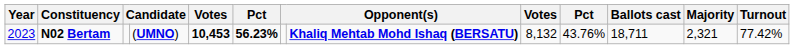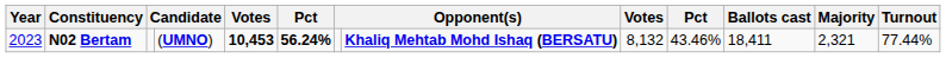 <table class="wikitable" style="margin:0.5em ; font-size:95%">
 <tr>
 <th>Year</th>
 <th>Constituency</th>
 <th colspan="2">Candidate</th>
 <th>Votes</th>
 <th>Pct</th>
 <th colspan="2">Opponent(s)</th>
 <th>Votes</th>
 <th>Pct</th>
 <th>Ballots cast</th>
 <th>Majority</th>
 <th>Turnout</th>
 </tr>
 <tr>
 <td rowspan="2"><a href='#'>2023</a></td>
 <td rowspan="2"><strong>N02 <a href='#'>Bertam</a></strong></td>
 <td rowspan="2" ></td>
 <td rowspan="2"> (<a href='#'><strong>UMNO</strong></a>)</td>
 <td align=right><strong>10,453</strong></td>
-<td><strong>56.23%</strong></td>
+<td><strong>56.24%</strong></td>
 <td bgcolor=></td>
 <td><strong><a href='#'>Khaliq Mehtab Mohd Ishaq</a> (<a href='#'>BERSATU</a>)</strong></td>
 <td align=right>8,132</td>
-<td>43.76%</td>
-<td>18,711</td>
+<td>43.46%</td>
+<td>18,411</td>
 <td>2,321</td>
-<td>77.42%</td>
+<td>77.44%</td>
 </tr>
 </table>
